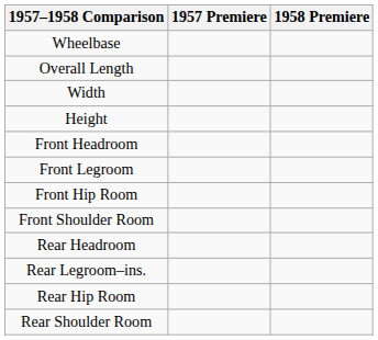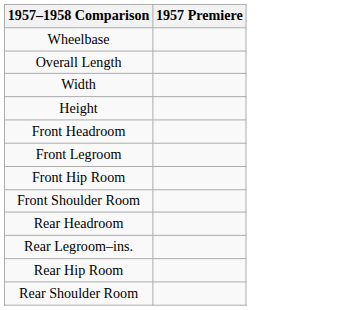 <table class="wikitable" style="text-align:center; font-size:91%;">
 <tr>
 <th>1957–1958 Comparison</th>
 <th>1957 Premiere</th>
-<th>1958 Premiere</th>
 </tr>
 <tr>
 <td>Wheelbase</td>
-<td></td>
 <td></td>
 </tr>
 <tr>
 <td>Overall Length</td>
 <td></td>
-<td></td>
 </tr>
 <tr>
 <td>Width</td>
-<td></td>
 <td></td>
 </tr>
 <tr>
 <td>Height</td>
 <td></td>
-<td></td>
 </tr>
 <tr>
 <td>Front Headroom</td>
-<td></td>
 <td></td>
 </tr>
 <tr>
 <td>Front Legroom</td>
 <td></td>
-<td></td>
 </tr>
 <tr>
 <td>Front Hip Room</td>
-<td></td>
 <td></td>
 </tr>
 <tr>
 <td>Front Shoulder Room</td>
 <td></td>
-<td></td>
 </tr>
 <tr>
 <td>Rear Headroom</td>
-<td></td>
 <td></td>
 </tr>
 <tr>
 <td>Rear Legroom–ins.</td>
 <td></td>
-<td></td>
 </tr>
 <tr>
 <td>Rear Hip Room</td>
-<td></td>
 <td></td>
 </tr>
 <tr>
 <td>Rear Shoulder Room</td>
 <td></td>
-<td></td>
 </tr>
 </table>
